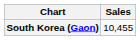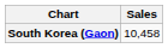 <table class="wikitable plainrowheaders">
 <tr>
 <th>Chart</th>
 <th>Sales</th>
 </tr>
 <tr>
 <th scope=row>South Korea (<a href='#'>Gaon</a>)</th>
-<td>10,455</td>
+<td>10,458</td>
 </tr>
 </table>
